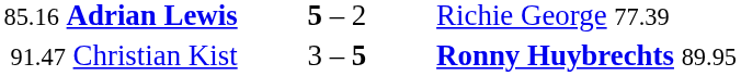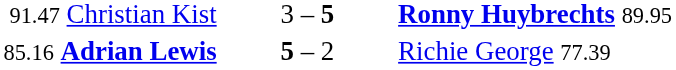 <table style="text-align:center">
 <tr>
 <th width=223></th>
 <th width=100></th>
 <th width=223></th>
 </tr>
 <tr>
+<td align=right><small><span>91.47</span></small> <a href='#'>Christian Kist</a> </td>
+<td>3 – <strong>5</strong></td>
+<td align=left> <strong><a href='#'>Ronny Huybrechts</a></strong> <small><span>89.95</span></small></td>
+</tr>
+<tr>
 <td align=right><small><span>85.16</span></small> <strong><a href='#'>Adrian Lewis</a></strong> </td>
 <td><strong>5</strong> – 2</td>
 <td align=left> <a href='#'>Richie George</a> <small><span>77.39</span></small></td>
 </tr>
-<tr>
-<td align=right><small><span>91.47</span></small> <a href='#'>Christian Kist</a> </td>
-<td>3 – <strong>5</strong></td>
-<td align=left> <strong><a href='#'>Ronny Huybrechts</a></strong> <small><span>89.95</span></small></td>
-</tr>
 </table>
